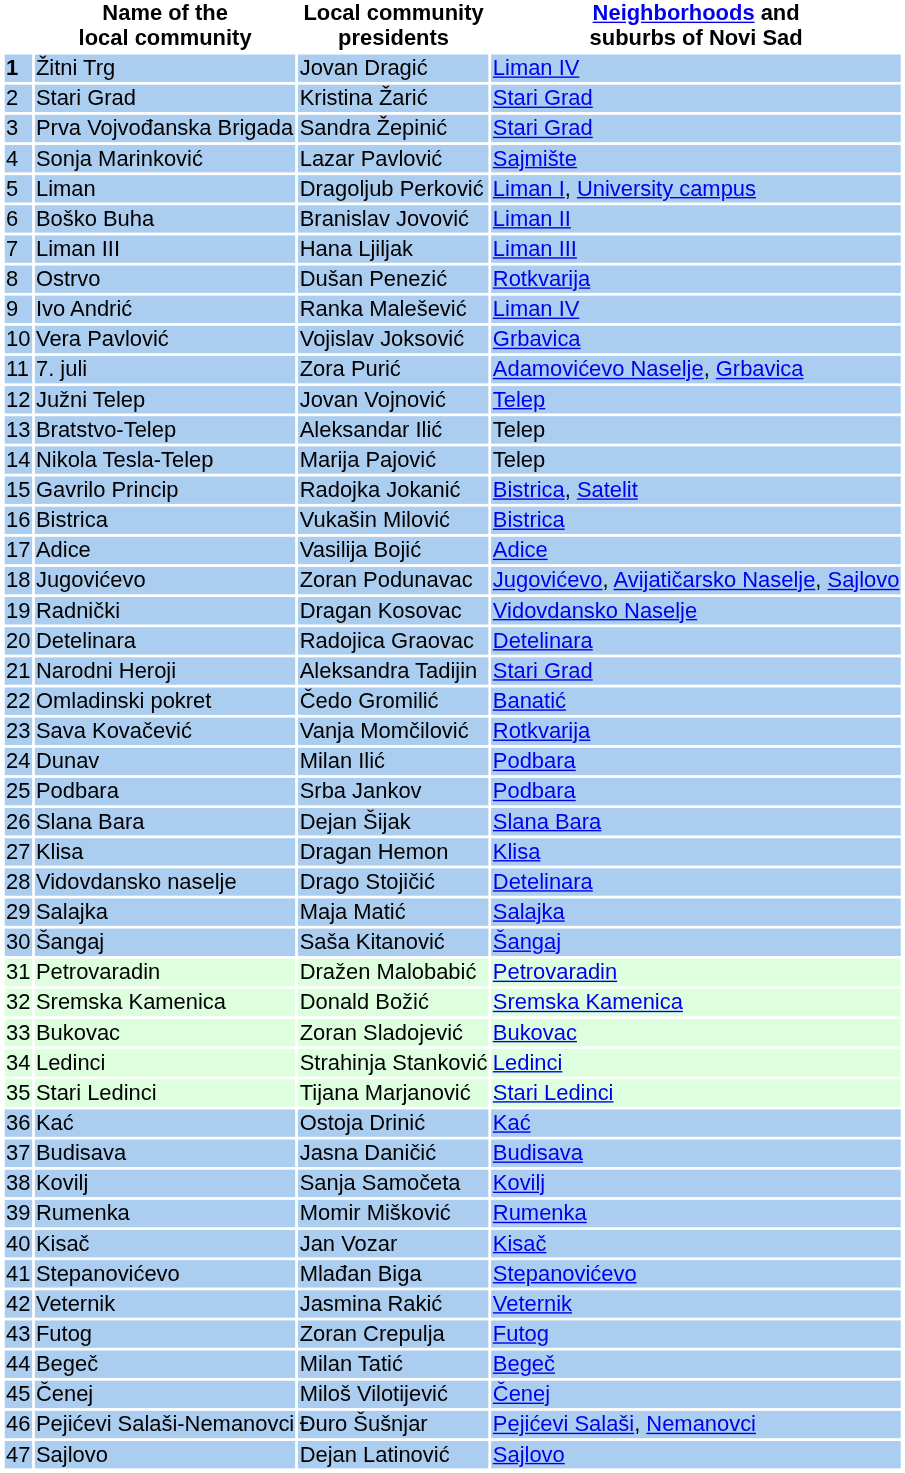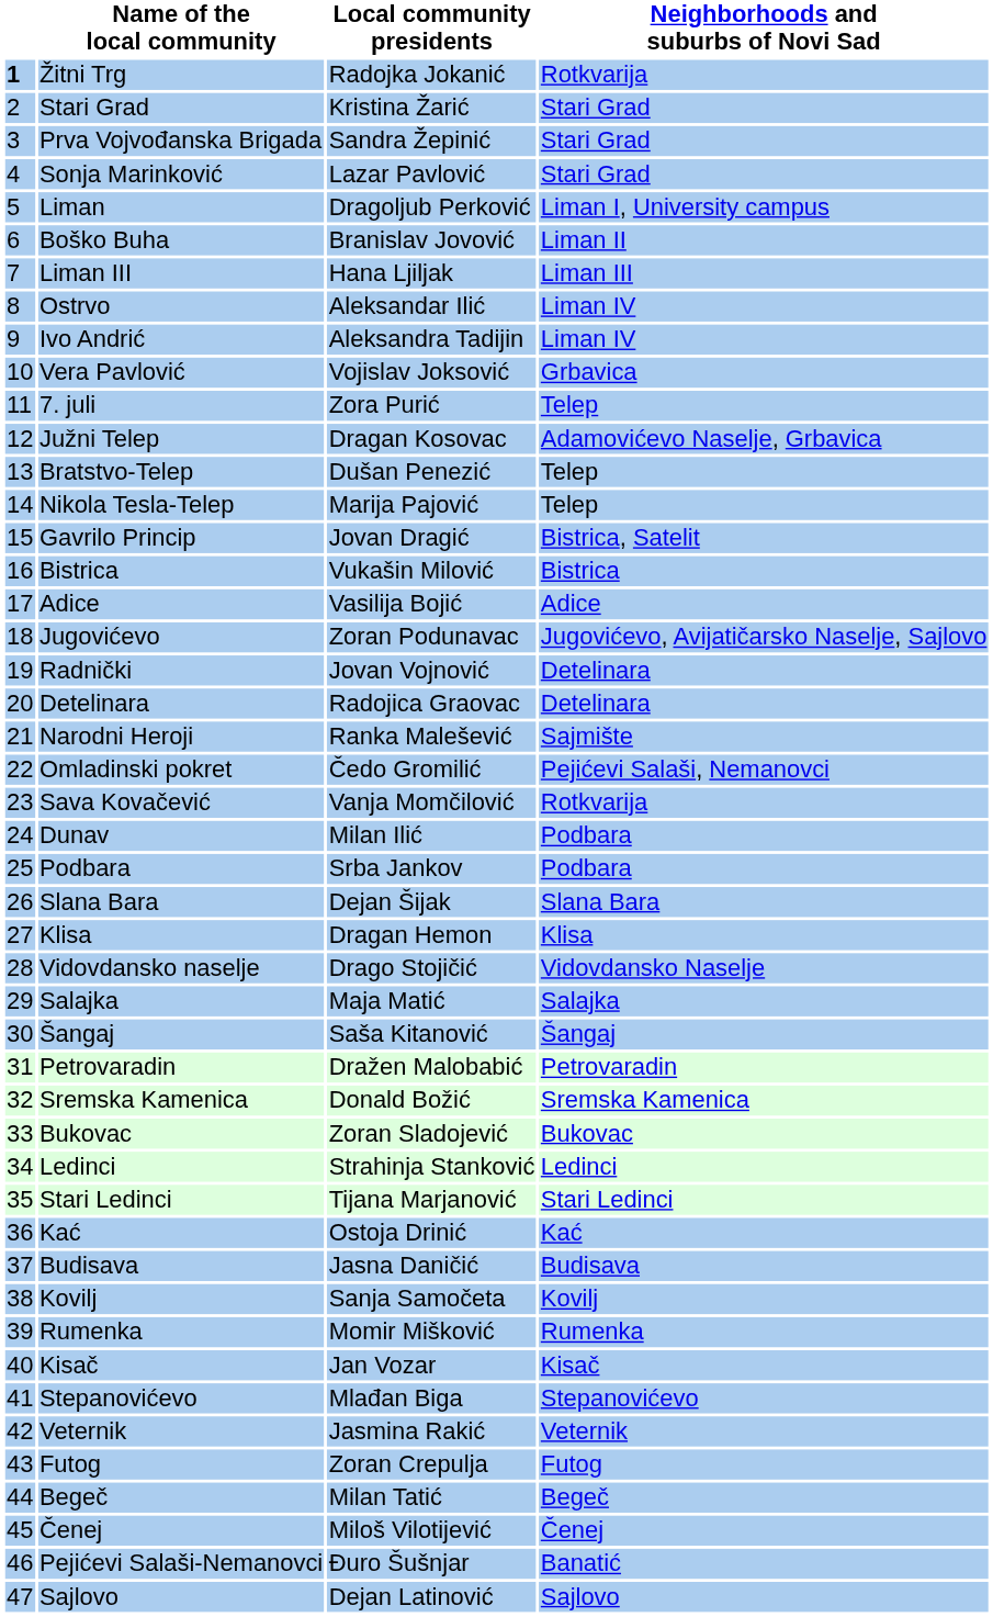 <table>
 <tr>
 <th></th>
 <th><strong>Name of the <br>local community</strong></th>
 <th><strong>Local community <br>presidents</strong></th>
 <th><strong><a href='#'>Neighborhoods</a> and <br>suburbs of Novi Sad</strong></th>
 </tr>
 <tr --- bgcolor=#ABCDEF>
 <td><strong>1</strong></td>
 <td>Žitni Trg</td>
-<td>Jovan Dragić</td>
-<td><a href='#'>Liman IV</a></td>
+<td>Radojka Jokanić</td>
+<td><a href='#'>Rotkvarija</a></td>
 </tr>
 <tr --- bgcolor=#ABCDEF>
 <td>2</td>
 <td>Stari Grad</td>
 <td>Kristina Žarić</td>
 <td><a href='#'>Stari Grad</a></td>
 </tr>
 <tr --- bgcolor=#ABCDEF>
 <td>3</td>
 <td>Prva Vojvođanska Brigada</td>
 <td>Sandra Žepinić</td>
 <td><a href='#'>Stari Grad</a></td>
 </tr>
 <tr --- bgcolor=#ABCDEF>
 <td>4</td>
 <td>Sonja Marinković</td>
 <td>Lazar Pavlović</td>
-<td><a href='#'>Sajmište</a></td>
+<td><a href='#'>Stari Grad</a></td>
 </tr>
 <tr --- bgcolor=#ABCDEF>
 <td>5</td>
 <td>Liman</td>
 <td>Dragoljub Perković</td>
 <td><a href='#'>Liman I</a>, <a href='#'>University campus</a></td>
 </tr>
 <tr --- bgcolor=#ABCDEF>
 <td>6</td>
 <td>Boško Buha</td>
 <td>Branislav Jovović</td>
 <td><a href='#'>Liman II</a></td>
 </tr>
 <tr --- bgcolor=#ABCDEF>
 <td>7</td>
 <td>Liman III</td>
 <td>Hana Ljiljak</td>
 <td><a href='#'>Liman III</a></td>
 </tr>
 <tr --- bgcolor=#ABCDEF>
 <td>8</td>
 <td>Ostrvo</td>
-<td>Dušan Penezić</td>
-<td><a href='#'>Rotkvarija</a></td>
+<td>Aleksandar Ilić</td>
+<td><a href='#'>Liman IV</a></td>
 </tr>
 <tr --- bgcolor=#ABCDEF>
 <td>9</td>
 <td>Ivo Andrić</td>
-<td>Ranka Malešević</td>
+<td>Aleksandra Tadijin</td>
 <td><a href='#'>Liman IV</a></td>
 </tr>
 <tr --- bgcolor=#ABCDEF>
 <td>10</td>
 <td>Vera Pavlović</td>
 <td>Vojislav Joksović</td>
 <td><a href='#'>Grbavica</a></td>
 </tr>
 <tr --- bgcolor=#ABCDEF>
 <td>11</td>
 <td>7. juli</td>
 <td>Zora Purić</td>
-<td><a href='#'>Adamovićevo Naselje</a>, <a href='#'>Grbavica</a></td>
+<td><a href='#'>Telep</a></td>
 </tr>
 <tr --- bgcolor=#ABCDEF>
 <td>12</td>
 <td>Južni Telep</td>
-<td>Jovan Vojnović</td>
-<td><a href='#'>Telep</a></td>
+<td>Dragan Kosovac</td>
+<td><a href='#'>Adamovićevo Naselje</a>, <a href='#'>Grbavica</a></td>
 </tr>
 <tr --- bgcolor=#ABCDEF>
 <td>13</td>
 <td>Bratstvo-Telep</td>
-<td>Aleksandar Ilić</td>
+<td>Dušan Penezić</td>
 <td>Telep</td>
 </tr>
 <tr --- bgcolor=#ABCDEF>
 <td>14</td>
 <td>Nikola Tesla-Telep</td>
 <td>Marija Pajović</td>
 <td>Telep</td>
 </tr>
 <tr --- bgcolor=#ABCDEF>
 <td>15</td>
 <td>Gavrilo Princip</td>
-<td>Radojka Jokanić</td>
+<td>Jovan Dragić</td>
 <td><a href='#'>Bistrica</a>, <a href='#'>Satelit</a></td>
 </tr>
 <tr --- bgcolor=#ABCDEF>
 <td>16</td>
 <td>Bistrica</td>
 <td>Vukašin Milović</td>
 <td><a href='#'>Bistrica</a></td>
 </tr>
 <tr --- bgcolor=#ABCDEF>
 <td>17</td>
 <td>Adice</td>
 <td>Vasilija Bojić</td>
 <td><a href='#'>Adice</a></td>
 </tr>
 <tr --- bgcolor=#ABCDEF>
 <td>18</td>
 <td>Jugovićevo</td>
 <td>Zoran Podunavac</td>
 <td><a href='#'>Jugovićevo</a>, <a href='#'>Avijatičarsko Naselje</a>, <a href='#'>Sajlovo</a></td>
 </tr>
 <tr --- bgcolor=#ABCDEF>
 <td>19</td>
 <td>Radnički</td>
-<td>Dragan Kosovac</td>
-<td><a href='#'>Vidovdansko Naselje</a></td>
+<td>Jovan Vojnović</td>
+<td><a href='#'>Detelinara</a></td>
 </tr>
 <tr --- bgcolor=#ABCDEF>
 <td>20</td>
 <td>Detelinara</td>
 <td>Radojica Graovac</td>
 <td><a href='#'>Detelinara</a></td>
 </tr>
 <tr --- bgcolor=#ABCDEF>
 <td>21</td>
 <td>Narodni Heroji</td>
-<td>Aleksandra Tadijin</td>
-<td><a href='#'>Stari Grad</a></td>
+<td>Ranka Malešević</td>
+<td><a href='#'>Sajmište</a></td>
 </tr>
 <tr --- bgcolor=#ABCDEF>
 <td>22</td>
 <td>Omladinski pokret</td>
 <td>Čedo Gromilić</td>
-<td><a href='#'>Banatić</a></td>
+<td><a href='#'>Pejićevi Salaši</a>, <a href='#'>Nemanovci</a></td>
 </tr>
 <tr --- bgcolor=#ABCDEF>
 <td>23</td>
 <td>Sava Kovačević</td>
 <td>Vanja Momčilović</td>
 <td><a href='#'>Rotkvarija</a></td>
 </tr>
 <tr --- bgcolor=#ABCDEF>
 <td>24</td>
 <td>Dunav</td>
 <td>Milan Ilić</td>
 <td><a href='#'>Podbara</a></td>
 </tr>
 <tr --- bgcolor=#ABCDEF>
 <td>25</td>
 <td>Podbara</td>
 <td>Srba Jankov</td>
 <td><a href='#'>Podbara</a></td>
 </tr>
 <tr --- bgcolor=#ABCDEF>
 <td>26</td>
 <td>Slana Bara</td>
 <td>Dejan Šijak</td>
 <td><a href='#'>Slana Bara</a></td>
 </tr>
 <tr --- bgcolor=#ABCDEF>
 <td>27</td>
 <td>Klisa</td>
 <td>Dragan Hemon</td>
 <td><a href='#'>Klisa</a></td>
 </tr>
 <tr --- bgcolor=#ABCDEF>
 <td>28</td>
 <td>Vidovdansko naselje</td>
 <td>Drago Stojičić</td>
-<td><a href='#'>Detelinara</a></td>
+<td><a href='#'>Vidovdansko Naselje</a></td>
 </tr>
 <tr --- bgcolor=#ABCDEF>
 <td>29</td>
 <td>Salajka</td>
 <td>Maja Matić</td>
 <td><a href='#'>Salajka</a></td>
 </tr>
 <tr --- bgcolor=#ABCDEF>
 <td>30</td>
 <td>Šangaj</td>
 <td>Saša Kitanović</td>
 <td><a href='#'>Šangaj</a></td>
 </tr>
 <tr --- bgcolor=#DDFFDD>
 <td>31</td>
 <td>Petrovaradin</td>
 <td>Dražen Malobabić</td>
 <td><a href='#'>Petrovaradin</a></td>
 </tr>
 <tr --- bgcolor=#DDFFDD>
 <td>32</td>
 <td>Sremska Kamenica</td>
 <td>Donald Božić</td>
 <td><a href='#'>Sremska Kamenica</a></td>
 </tr>
 <tr --- bgcolor=#DDFFDD>
 <td>33</td>
 <td>Bukovac</td>
 <td>Zoran Sladojević</td>
 <td><a href='#'>Bukovac</a></td>
 </tr>
 <tr --- bgcolor=#DDFFDD>
 <td>34</td>
 <td>Ledinci</td>
 <td>Strahinja Stanković</td>
 <td><a href='#'>Ledinci</a></td>
 </tr>
 <tr --- bgcolor=#DDFFDD>
 <td>35</td>
 <td>Stari Ledinci</td>
 <td>Tijana Marjanović</td>
 <td><a href='#'>Stari Ledinci</a></td>
 </tr>
 <tr --- bgcolor=#ABCDEF>
 <td>36</td>
 <td>Kać</td>
 <td>Ostoja Drinić</td>
 <td><a href='#'>Kać</a></td>
 </tr>
 <tr --- bgcolor=#ABCDEF>
 <td>37</td>
 <td>Budisava</td>
 <td>Jasna Daničić</td>
 <td><a href='#'>Budisava</a></td>
 </tr>
 <tr --- bgcolor=#ABCDEF>
 <td>38</td>
 <td>Kovilj</td>
 <td>Sanja Samočeta</td>
 <td><a href='#'>Kovilj</a></td>
 </tr>
 <tr --- bgcolor=#ABCDEF>
 <td>39</td>
 <td>Rumenka</td>
 <td>Momir Mišković</td>
 <td><a href='#'>Rumenka</a></td>
 </tr>
 <tr --- bgcolor=#ABCDEF>
 <td>40</td>
 <td>Kisač</td>
 <td>Jan Vozar</td>
 <td><a href='#'>Kisač</a></td>
 </tr>
 <tr --- bgcolor=#ABCDEF>
 <td>41</td>
 <td>Stepanovićevo</td>
 <td>Mlađan Biga</td>
 <td><a href='#'>Stepanovićevo</a></td>
 </tr>
 <tr --- bgcolor=#ABCDEF>
 <td>42</td>
 <td>Veternik</td>
 <td>Jasmina Rakić</td>
 <td><a href='#'>Veternik</a></td>
 </tr>
 <tr --- bgcolor=#ABCDEF>
 <td>43</td>
 <td>Futog</td>
 <td>Zoran Crepulja</td>
 <td><a href='#'>Futog</a></td>
 </tr>
 <tr --- bgcolor=#ABCDEF>
 <td>44</td>
 <td>Begeč</td>
 <td>Milan Tatić</td>
 <td><a href='#'>Begeč</a></td>
 </tr>
 <tr --- bgcolor=#ABCDEF>
 <td>45</td>
 <td>Čenej</td>
 <td>Miloš Vilotijević</td>
 <td><a href='#'>Čenej</a></td>
 </tr>
 <tr --- bgcolor=#ABCDEF>
 <td>46</td>
 <td>Pejićevi Salaši-Nemanovci</td>
 <td>Đuro Šušnjar</td>
-<td><a href='#'>Pejićevi Salaši</a>, <a href='#'>Nemanovci</a></td>
+<td><a href='#'>Banatić</a></td>
 </tr>
 <tr --- bgcolor=#ABCDEF>
 <td>47</td>
 <td>Sajlovo</td>
 <td>Dejan Latinović</td>
 <td><a href='#'>Sajlovo</a></td>
 </tr>
 <tr --- bgcolor=#ABCDEF>
 </tr>
 </table>
